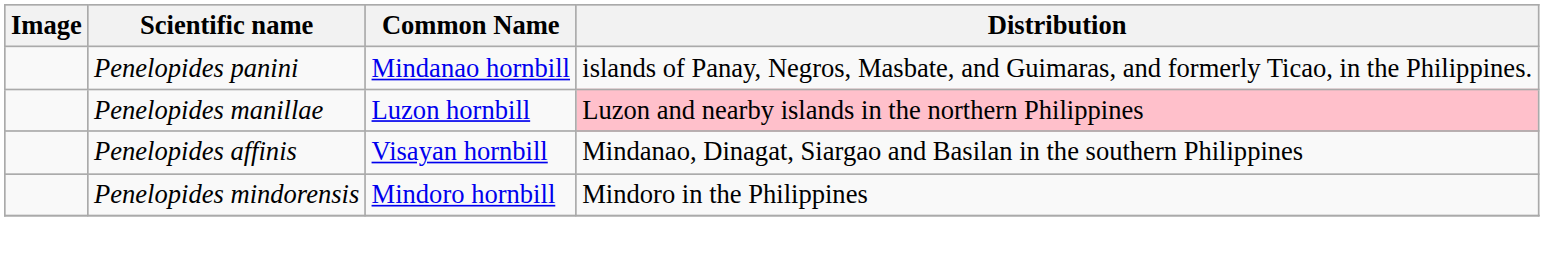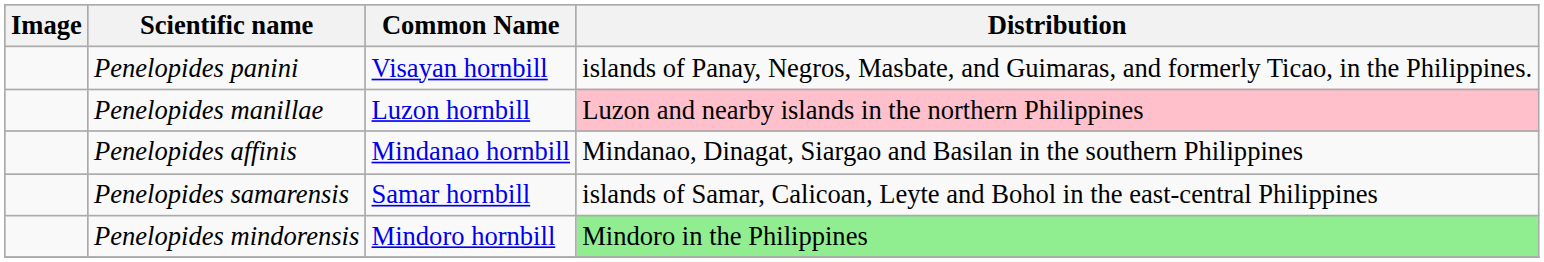 <table class="wikitable">
 <tr>
 <th>Image</th>
 <th>Scientific name</th>
 <th>Common Name</th>
 <th>Distribution</th>
 </tr>
 <tr>
 <td></td>
 <td><em>Penelopides panini</em></td>
-<td><a href='#'>Mindanao hornbill</a></td>
+<td><a href='#'>Visayan hornbill</a></td>
 <td>islands of Panay, Negros, Masbate, and Guimaras, and formerly Ticao, in the Philippines.</td>
 </tr>
 <tr>
 <td></td>
 <td><em>Penelopides manillae</em></td>
 <td><a href='#'>Luzon hornbill</a></td>
 <td style="background: pink;">Luzon and nearby islands in the northern Philippines</td>
 </tr>
 <tr>
 <td></td>
 <td><em>Penelopides affinis</em></td>
-<td><a href='#'>Visayan hornbill</a></td>
+<td><a href='#'>Mindanao hornbill</a></td>
 <td>Mindanao, Dinagat, Siargao and Basilan in the southern Philippines</td>
+</tr>
+<tr>
+<td></td>
+<td><em>Penelopides samarensis</em></td>
+<td><a href='#'>Samar hornbill</a></td>
+<td>islands of Samar, Calicoan, Leyte and Bohol in the east-central Philippines</td>
 </tr>
 <tr>
 <td></td>
 <td><em>Penelopides mindorensis</em></td>
 <td><a href='#'>Mindoro hornbill</a></td>
-<td>Mindoro in the Philippines</td>
+<td style="background: lightgreen;">Mindoro in the Philippines</td>
 </tr>
 <tr>
 </tr>
 </table>
